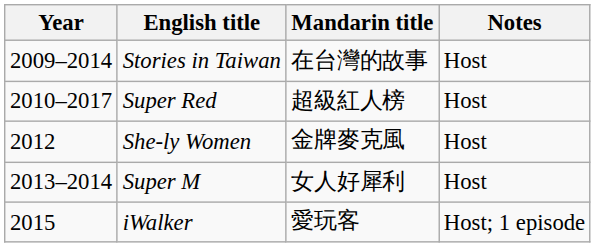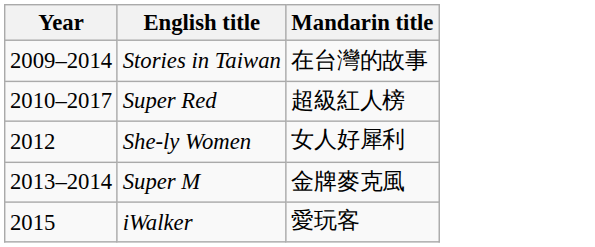 <table class="wikitable sortable">
 <tr>
 <th>Year</th>
 <th>English title</th>
 <th>Mandarin title</th>
-<th class="unsortable">Notes</th>
 </tr>
 <tr>
 <td>2009–2014</td>
 <td><em>Stories in Taiwan</em></td>
 <td>在台灣的故事</td>
-<td>Host</td>
 </tr>
 <tr>
 <td>2010–2017</td>
 <td><em>Super Red</em></td>
 <td>超級紅人榜</td>
-<td>Host</td>
 </tr>
 <tr>
 <td>2012</td>
 <td><em>She-ly Women</em></td>
-<td>金牌麥克風</td>
-<td>Host</td>
+<td>女人好犀利</td>
 </tr>
 <tr>
 <td>2013–2014</td>
 <td><em>Super M</em></td>
-<td>女人好犀利</td>
-<td>Host</td>
+<td>金牌麥克風</td>
 </tr>
 <tr>
 <td>2015</td>
 <td><em>iWalker</em></td>
 <td>愛玩客</td>
-<td>Host; 1 episode</td>
 </tr>
 </table>
